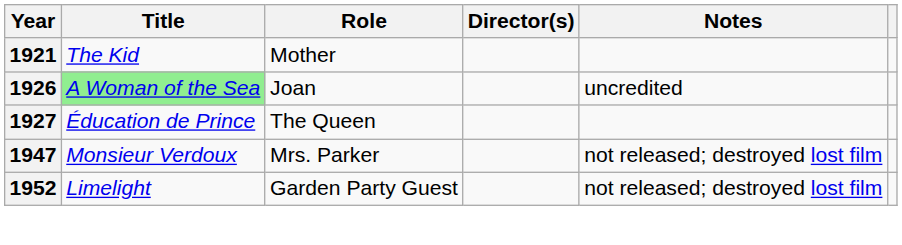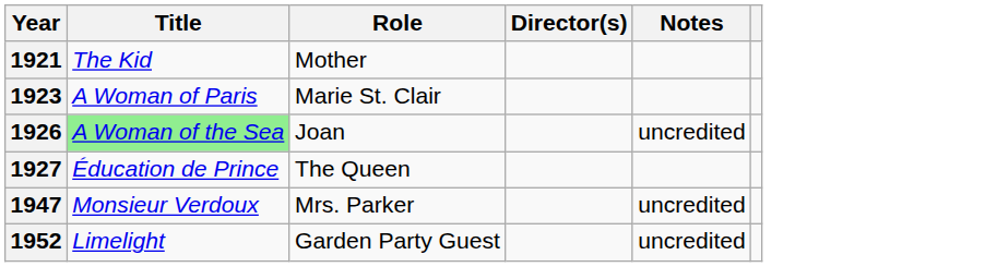 <table class="wikitable sortable plainrowheaders">
 <tr>
 <th>Year</th>
 <th>Title</th>
 <th>Role</th>
 <th>Director(s)</th>
 <th class="unsortable">Notes</th>
 <th class="unsortable"></th>
 </tr>
 <tr>
 <th scope="row">1921</th>
 <td><em><a href='#'>The Kid</a></em></td>
 <td>Mother</td>
+<td></td>
+<td></td>
+<td style="text-align:center;"></td>
+</tr>
+<tr>
+<th scope="row">1923</th>
+<td><em><a href='#'>A Woman of Paris</a></em></td>
+<td>Marie St. Clair</td>
 <td></td>
 <td></td>
 <td style="text-align:center;"></td>
 </tr>
 <tr>
 <th scope="row">1926</th>
 <td style="background: lightgreen;"><em><a href='#'>A Woman of the Sea</a></em></td>
 <td>Joan</td>
 <td></td>
 <td>uncredited</td>
 <td style="text-align:center;"></td>
 </tr>
 <tr>
 <th scope="row">1927</th>
 <td><em><a href='#'>Éducation de Prince</a></em></td>
 <td>The Queen</td>
 <td></td>
 <td></td>
 <td style="text-align:center;"></td>
 </tr>
 <tr>
 <th scope="row">1947</th>
 <td><em><a href='#'>Monsieur Verdoux</a></em></td>
 <td>Mrs. Parker</td>
 <td></td>
-<td>not released; destroyed <a href='#'>lost film</a></td>
+<td>uncredited</td>
 <td style="text-align:center;"></td>
 </tr>
 <tr>
 <th scope="row">1952</th>
 <td><em><a href='#'>Limelight</a></em></td>
 <td>Garden Party Guest</td>
 <td></td>
-<td>not released; destroyed <a href='#'>lost film</a></td>
+<td>uncredited</td>
 <td style="text-align:center;"></td>
 </tr>
 </table>
